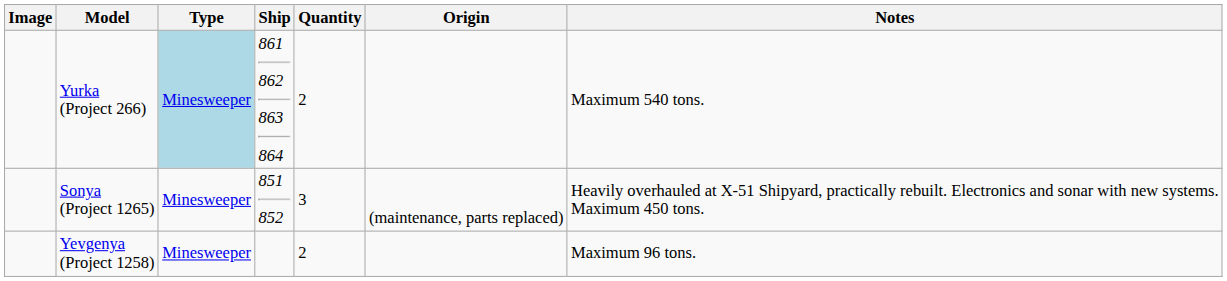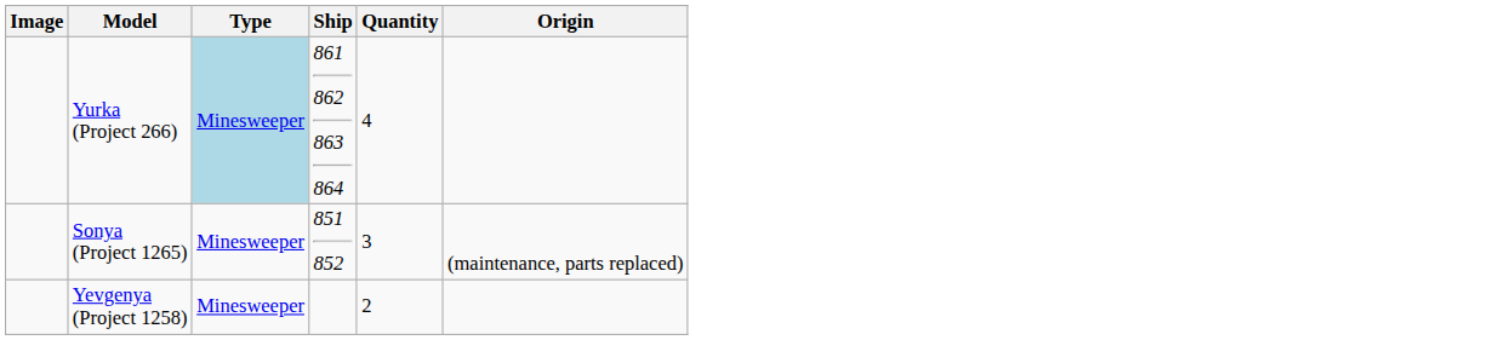 <table class="wikitable">
 <tr>
 <th>Image</th>
 <th>Model</th>
 <th>Type</th>
 <th>Ship</th>
 <th>Quantity</th>
 <th>Origin</th>
-<th>Notes</th>
 </tr>
 <tr>
 <td></td>
 <td><a href='#'>Yurka</a><br>(Project 266)</td>
 <td style="background: lightblue;"><a href='#'>Minesweeper</a></td>
 <td><em>861</em><hr><em>862</em><hr><em>863</em><hr><em>864</em></td>
-<td>2</td>
+<td>4</td>
 <td></td>
-<td>Maximum 540 tons.</td>
 </tr>
 <tr>
 <td></td>
 <td><a href='#'>Sonya</a><br>(Project 1265)</td>
 <td><a href='#'>Minesweeper</a></td>
 <td><em>851</em><hr><em>852</em></td>
 <td>3</td>
 <td><br><br>(maintenance, parts replaced)</td>
-<td>Heavily overhauled at X-51 Shipyard, practically rebuilt. Electronics and sonar with new systems.<br>Maximum 450 tons.</td>
 </tr>
 <tr>
 <td></td>
 <td><a href='#'>Yevgenya</a><br>(Project 1258)</td>
 <td><a href='#'>Minesweeper</a></td>
 <td></td>
 <td>2</td>
 <td></td>
-<td>Maximum 96 tons.</td>
 </tr>
 </table>
